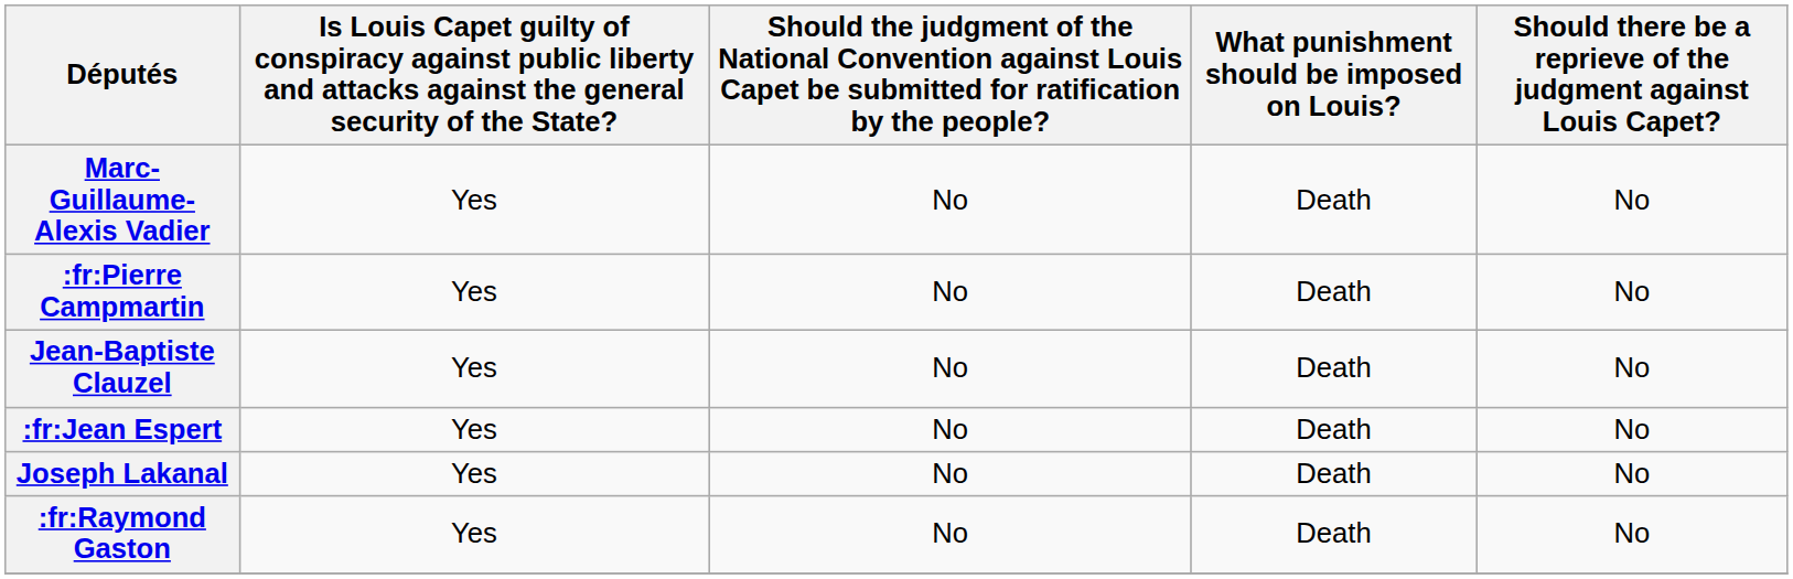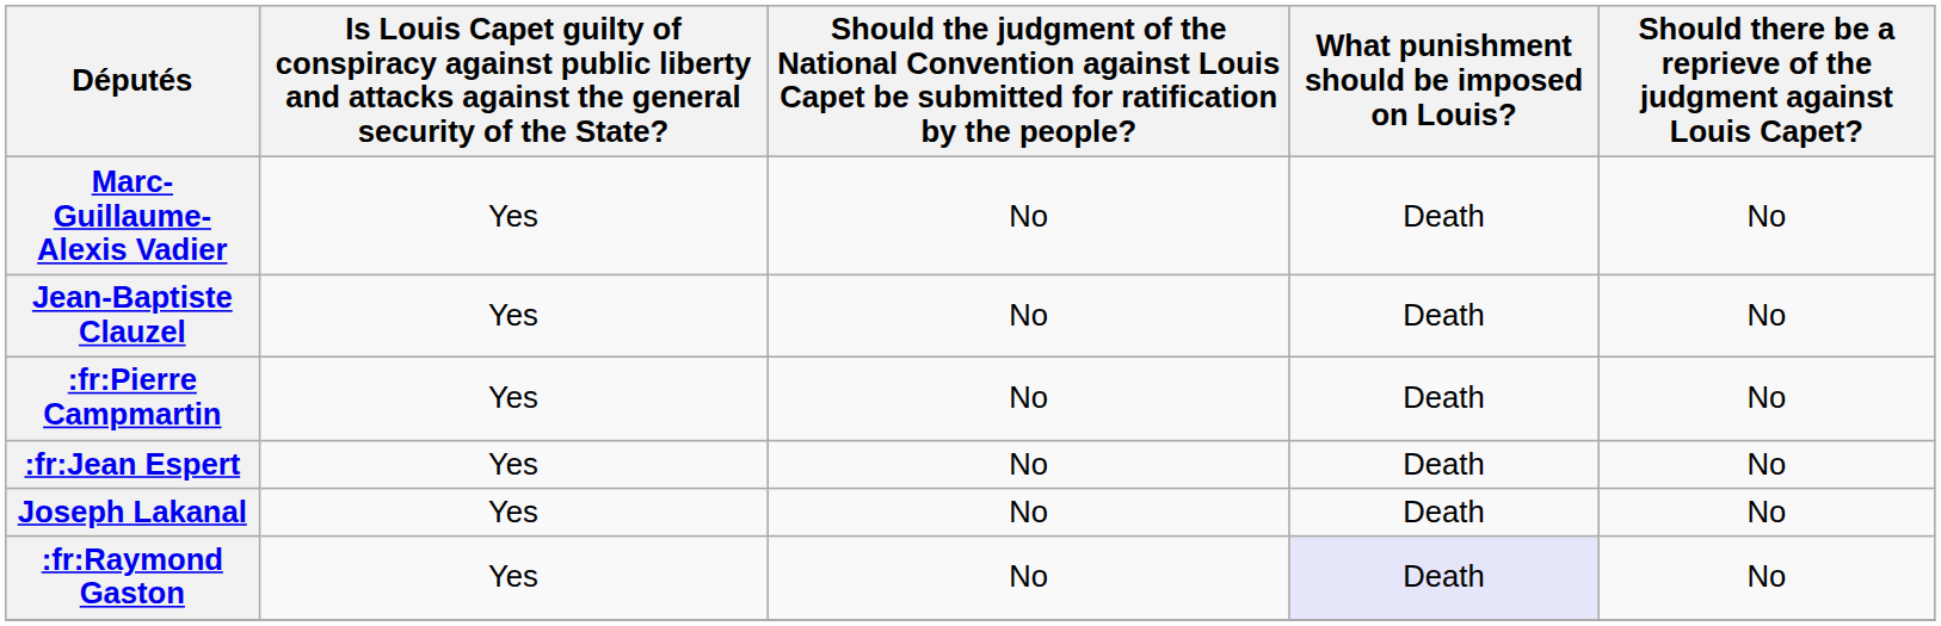 <table class="wikitable sortable" style="text-align:center; width:80%;">
 <tr>
 <th scope=col>Députés</th>
 <th scope=col>Is Louis Capet guilty of conspiracy against public liberty and attacks against the general security of the State?</th>
 <th scope=col>Should the judgment of the National Convention against Louis Capet be submitted for ratification by the people?</th>
 <th scope=col>What punishment should be imposed on Louis?</th>
 <th scope=col>Should there be a reprieve of the judgment against Louis Capet?</th>
 </tr>
 <tr>
 <th scope=row><a href='#'>Marc-Guillaume-Alexis Vadier</a></th>
 <td>Yes</td>
 <td>No</td>
 <td>Death</td>
 <td>No</td>
 </tr>
 <tr>
-<th scope=row><a href='#'>:fr:Pierre Campmartin</a></th>
+<th scope=row><a href='#'>Jean-Baptiste Clauzel</a></th>
 <td>Yes</td>
 <td>No</td>
 <td>Death</td>
 <td>No</td>
 </tr>
 <tr>
-<th scope=row><a href='#'>Jean-Baptiste Clauzel</a></th>
+<th scope=row><a href='#'>:fr:Pierre Campmartin</a></th>
 <td>Yes</td>
 <td>No</td>
 <td>Death</td>
 <td>No</td>
 </tr>
 <tr>
 <th scope=row><a href='#'>:fr:Jean Espert</a></th>
 <td>Yes</td>
 <td>No</td>
 <td>Death</td>
 <td>No</td>
 </tr>
 <tr>
 <th scope=row><a href='#'>Joseph Lakanal</a></th>
 <td>Yes</td>
 <td>No</td>
 <td>Death</td>
 <td>No</td>
 </tr>
 <tr>
 <th scope=row><a href='#'>:fr:Raymond Gaston</a></th>
 <td>Yes</td>
 <td>No</td>
-<td>Death</td>
+<td style="background: lavender;">Death</td>
 <td>No</td>
 </tr>
 <tr>
 </tr>
 </table>
